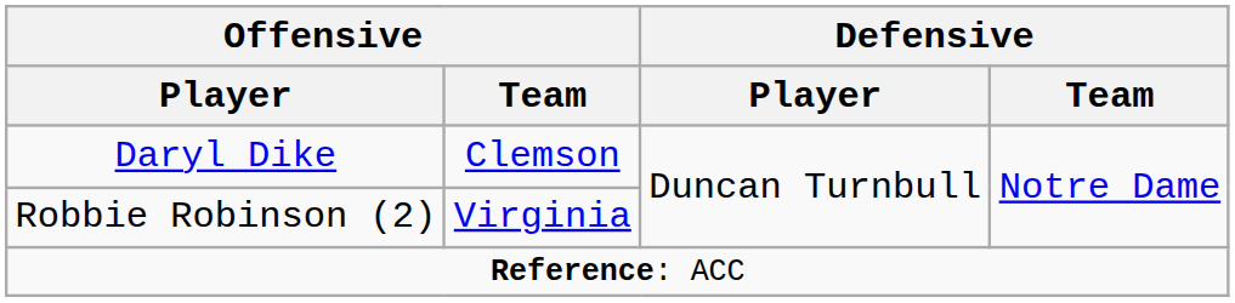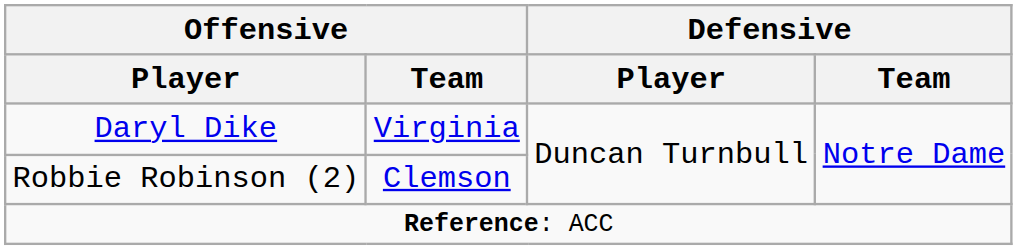 <table class="wikitable" style="text-align: center;">
 <tr>
 <th colspan="2">Offensive</th>
 <th colspan="2">Defensive</th>
 </tr>
 <tr>
 <th>Player</th>
 <th>Team</th>
 <th>Player</th>
 <th>Team</th>
 </tr>
 <tr>
 <td><a href='#'>Daryl Dike</a></td>
-<td><a href='#'>Clemson</a></td>
+<td><a href='#'>Virginia</a></td>
 <td rowspan="2">Duncan Turnbull</td>
 <td rowspan="2"><a href='#'>Notre Dame</a></td>
 </tr>
 <tr>
 <td>Robbie Robinson (2)</td>
-<td><a href='#'>Virginia</a></td>
+<td><a href='#'>Clemson</a></td>
 </tr>
 <tr>
 <td colspan="12"  style="font-size:8pt; text-align:center;"><strong>Reference</strong>: ACC</td>
 </tr>
 </table>
